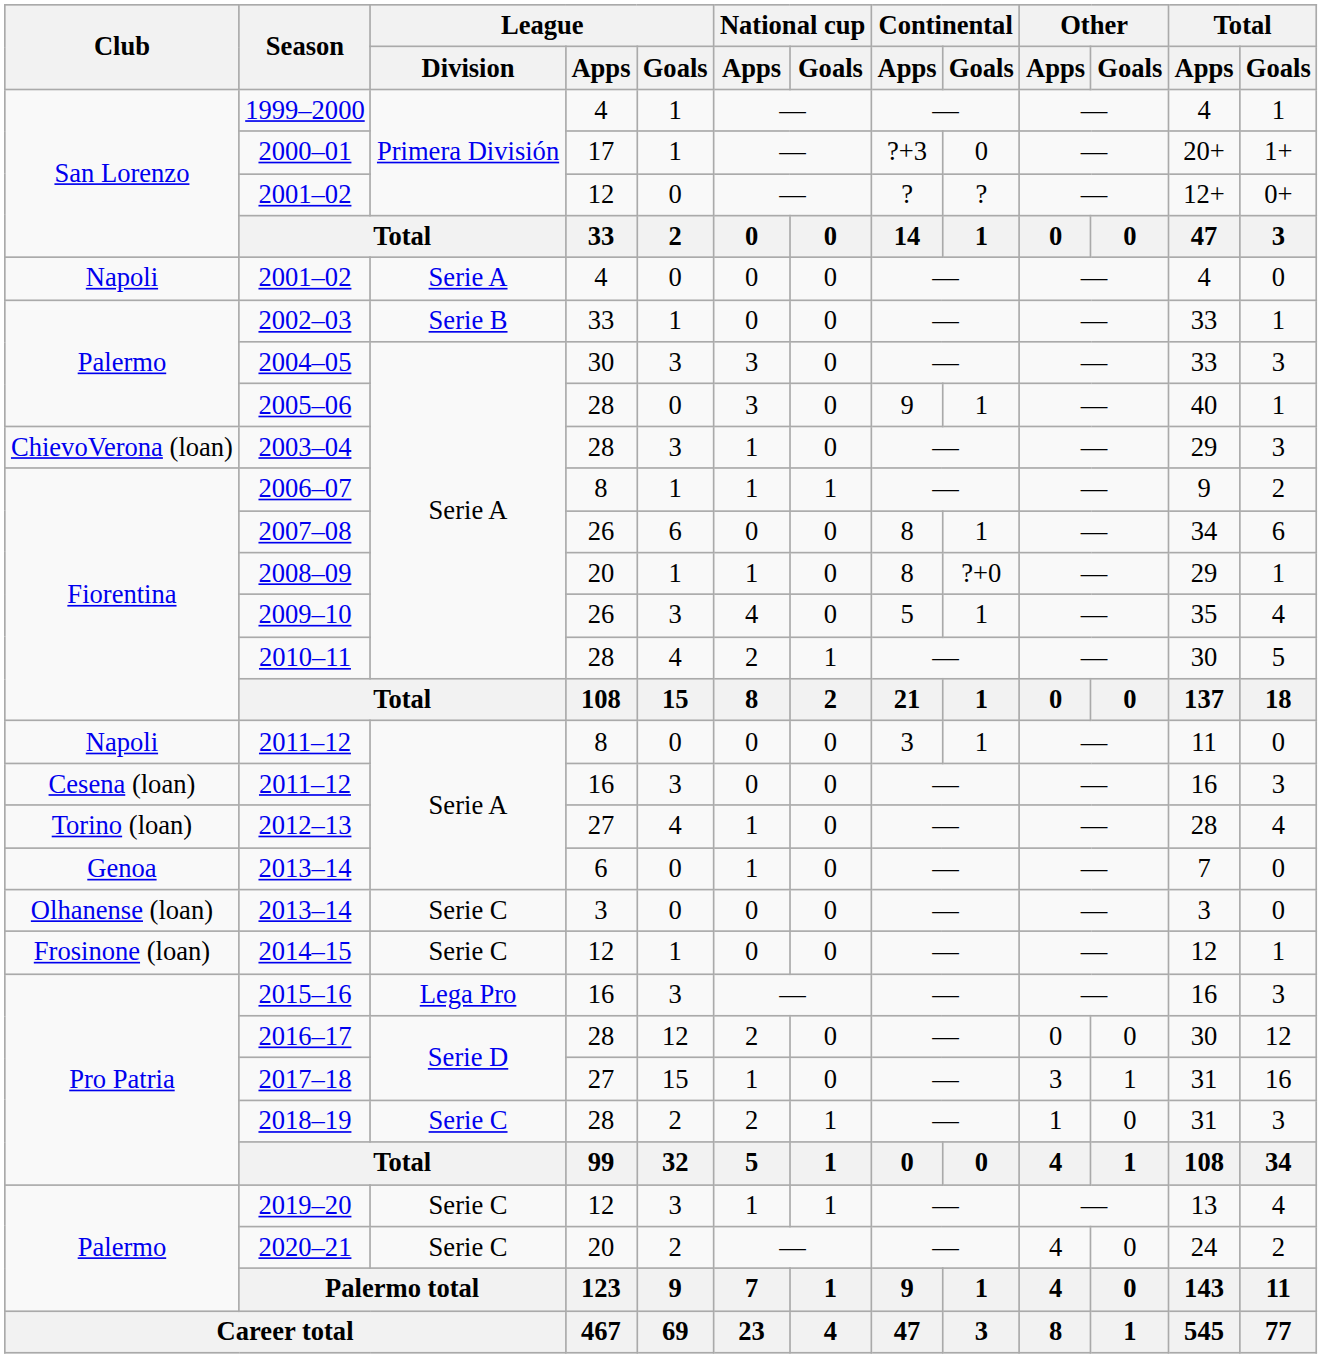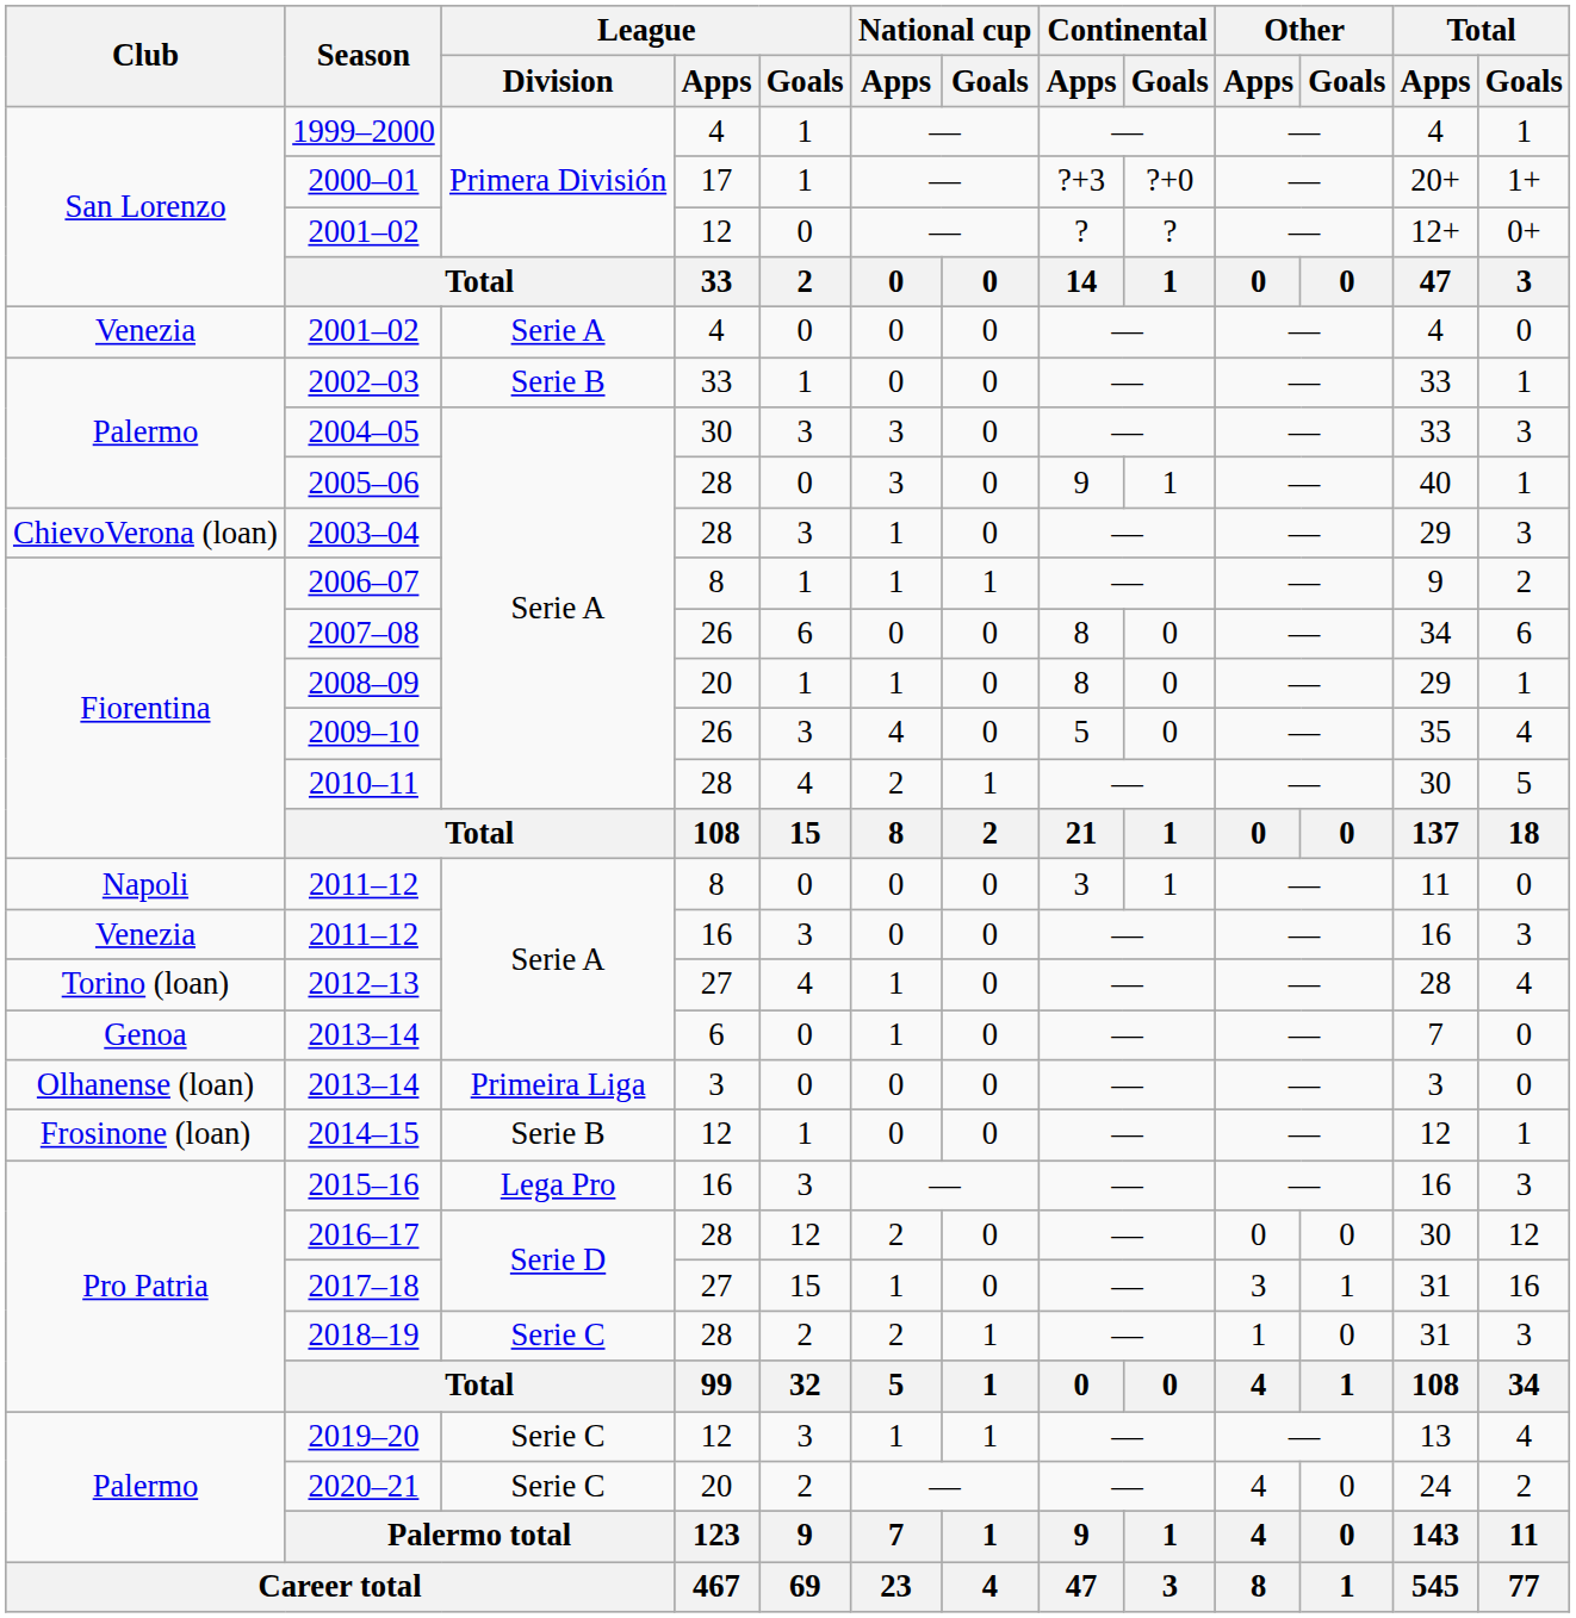 <table class="wikitable" style="text-align: center;">
 <tr>
 <th rowspan="2">Club</th>
 <th rowspan="2">Season</th>
 <th colspan="3">League</th>
 <th colspan="2">National cup</th>
 <th colspan="2">Continental</th>
 <th colspan="2">Other</th>
 <th colspan="2">Total</th>
 </tr>
 <tr>
 <th>Division</th>
 <th>Apps</th>
 <th>Goals</th>
 <th>Apps</th>
 <th>Goals</th>
 <th>Apps</th>
 <th>Goals</th>
 <th>Apps</th>
 <th>Goals</th>
 <th>Apps</th>
 <th>Goals</th>
 </tr>
 <tr>
 <td rowspan="4"><a href='#'>San Lorenzo</a></td>
 <td><a href='#'>1999–2000</a></td>
 <td rowspan="3"><a href='#'>Primera División</a></td>
 <td>4</td>
 <td>1</td>
 <td colspan="2">—</td>
 <td colspan="2">—</td>
 <td colspan="2">—</td>
 <td>4</td>
 <td>1</td>
 </tr>
 <tr>
 <td><a href='#'>2000–01</a></td>
 <td>17</td>
 <td>1</td>
 <td colspan="2">—</td>
 <td>?+3</td>
-<td>0</td>
+<td>?+0</td>
 <td colspan="2">—</td>
 <td>20+</td>
 <td>1+</td>
 </tr>
 <tr>
 <td><a href='#'>2001–02</a></td>
 <td>12</td>
 <td>0</td>
 <td colspan="2">—</td>
 <td>?</td>
 <td>?</td>
 <td colspan="2">—</td>
 <td>12+</td>
 <td>0+</td>
 </tr>
 <tr>
 <th colspan="2">Total</th>
 <th>33</th>
 <th>2</th>
 <th>0</th>
 <th>0</th>
 <th>14</th>
 <th>1</th>
 <th>0</th>
 <th>0</th>
 <th>47</th>
 <th>3</th>
 </tr>
 <tr>
-<td><a href='#'>Napoli</a></td>
+<td><a href='#'>Venezia</a></td>
 <td><a href='#'>2001–02</a></td>
 <td><a href='#'>Serie A</a></td>
 <td>4</td>
 <td>0</td>
 <td>0</td>
 <td>0</td>
 <td colspan="2">—</td>
 <td colspan="2">—</td>
 <td>4</td>
 <td>0</td>
 </tr>
 <tr>
 <td rowspan="3"><a href='#'>Palermo</a></td>
 <td><a href='#'>2002–03</a></td>
 <td><a href='#'>Serie B</a></td>
 <td>33</td>
 <td>1</td>
 <td>0</td>
 <td>0</td>
 <td colspan="2">—</td>
 <td colspan="2">—</td>
 <td>33</td>
 <td>1</td>
 </tr>
 <tr>
 <td><a href='#'>2004–05</a></td>
 <td rowspan="8">Serie A</td>
 <td>30</td>
 <td>3</td>
 <td>3</td>
 <td>0</td>
 <td colspan="2">—</td>
 <td colspan="2">—</td>
 <td>33</td>
 <td>3</td>
 </tr>
 <tr>
 <td><a href='#'>2005–06</a></td>
 <td>28</td>
 <td>0</td>
 <td>3</td>
 <td>0</td>
 <td>9</td>
 <td>1</td>
 <td colspan="2">—</td>
 <td>40</td>
 <td>1</td>
 </tr>
 <tr>
 <td><a href='#'>ChievoVerona</a> (loan)</td>
 <td><a href='#'>2003–04</a></td>
 <td>28</td>
 <td>3</td>
 <td>1</td>
 <td>0</td>
 <td colspan="2">—</td>
 <td colspan="2">—</td>
 <td>29</td>
 <td>3</td>
 </tr>
 <tr>
 <td rowspan="6"><a href='#'>Fiorentina</a></td>
 <td><a href='#'>2006–07</a></td>
 <td>8</td>
 <td>1</td>
 <td>1</td>
 <td>1</td>
 <td colspan="2">—</td>
 <td colspan="2">—</td>
 <td>9</td>
 <td>2</td>
 </tr>
 <tr>
 <td><a href='#'>2007–08</a></td>
 <td>26</td>
 <td>6</td>
 <td>0</td>
 <td>0</td>
 <td>8</td>
-<td>1</td>
+<td>0</td>
 <td colspan="2">—</td>
 <td>34</td>
 <td>6</td>
 </tr>
 <tr>
 <td><a href='#'>2008–09</a></td>
 <td>20</td>
 <td>1</td>
 <td>1</td>
 <td>0</td>
 <td>8</td>
-<td>?+0</td>
+<td>0</td>
 <td colspan="2">—</td>
 <td>29</td>
 <td>1</td>
 </tr>
 <tr>
 <td><a href='#'>2009–10</a></td>
 <td>26</td>
 <td>3</td>
 <td>4</td>
 <td>0</td>
 <td>5</td>
-<td>1</td>
+<td>0</td>
 <td colspan="2">—</td>
 <td>35</td>
 <td>4</td>
 </tr>
 <tr>
 <td><a href='#'>2010–11</a></td>
 <td>28</td>
 <td>4</td>
 <td>2</td>
 <td>1</td>
 <td colspan="2">—</td>
 <td colspan="2">—</td>
 <td>30</td>
 <td>5</td>
 </tr>
 <tr>
 <th colspan="2">Total</th>
 <th>108</th>
 <th>15</th>
 <th>8</th>
 <th>2</th>
 <th>21</th>
 <th>1</th>
 <th>0</th>
 <th>0</th>
 <th>137</th>
 <th>18</th>
 </tr>
 <tr>
 <td><a href='#'>Napoli</a></td>
 <td><a href='#'>2011–12</a></td>
 <td rowspan="4">Serie A</td>
 <td>8</td>
 <td>0</td>
 <td>0</td>
 <td>0</td>
 <td>3</td>
 <td>1</td>
 <td colspan="2">—</td>
 <td>11</td>
 <td>0</td>
 </tr>
 <tr>
-<td><a href='#'>Cesena</a> (loan)</td>
+<td><a href='#'>Venezia</a></td>
 <td><a href='#'>2011–12</a></td>
 <td>16</td>
 <td>3</td>
 <td>0</td>
 <td>0</td>
 <td colspan="2">—</td>
 <td colspan="2">—</td>
 <td>16</td>
 <td>3</td>
 </tr>
 <tr>
 <td><a href='#'>Torino</a> (loan)</td>
 <td><a href='#'>2012–13</a></td>
 <td>27</td>
 <td>4</td>
 <td>1</td>
 <td>0</td>
 <td colspan="2">—</td>
 <td colspan="2">—</td>
 <td>28</td>
 <td>4</td>
 </tr>
 <tr>
 <td><a href='#'>Genoa</a></td>
 <td><a href='#'>2013–14</a></td>
 <td>6</td>
 <td>0</td>
 <td>1</td>
 <td>0</td>
 <td colspan="2">—</td>
 <td colspan="2">—</td>
 <td>7</td>
 <td>0</td>
 </tr>
 <tr>
 <td><a href='#'>Olhanense</a> (loan)</td>
 <td><a href='#'>2013–14</a></td>
-<td>Serie C</td>
+<td><a href='#'>Primeira Liga</a></td>
 <td>3</td>
 <td>0</td>
 <td>0</td>
 <td>0</td>
 <td colspan="2">—</td>
 <td colspan="2">—</td>
 <td>3</td>
 <td>0</td>
 </tr>
 <tr>
 <td><a href='#'>Frosinone</a> (loan)</td>
 <td><a href='#'>2014–15</a></td>
-<td>Serie C</td>
+<td>Serie B</td>
 <td>12</td>
 <td>1</td>
 <td>0</td>
 <td>0</td>
 <td colspan="2">—</td>
 <td colspan="2">—</td>
 <td>12</td>
 <td>1</td>
 </tr>
 <tr>
 <td rowspan="5"><a href='#'>Pro Patria</a></td>
 <td><a href='#'>2015–16</a></td>
 <td><a href='#'>Lega Pro</a></td>
 <td>16</td>
 <td>3</td>
 <td colspan="2">—</td>
 <td colspan="2">—</td>
 <td colspan="2">—</td>
 <td>16</td>
 <td>3</td>
 </tr>
 <tr>
 <td><a href='#'>2016–17</a></td>
 <td rowspan="2"><a href='#'>Serie D</a></td>
 <td>28</td>
 <td>12</td>
 <td>2</td>
 <td>0</td>
 <td colspan="2">—</td>
 <td>0</td>
 <td>0</td>
 <td>30</td>
 <td>12</td>
 </tr>
 <tr>
 <td><a href='#'>2017–18</a></td>
 <td>27</td>
 <td>15</td>
 <td>1</td>
 <td>0</td>
 <td colspan="2">—</td>
 <td>3</td>
 <td>1</td>
 <td>31</td>
 <td>16</td>
 </tr>
 <tr>
 <td><a href='#'>2018–19</a></td>
 <td><a href='#'>Serie C</a></td>
 <td>28</td>
 <td>2</td>
 <td>2</td>
 <td>1</td>
 <td colspan="2">—</td>
 <td>1</td>
 <td>0</td>
 <td>31</td>
 <td>3</td>
 </tr>
 <tr>
 <th colspan="2">Total</th>
 <th>99</th>
 <th>32</th>
 <th>5</th>
 <th>1</th>
 <th>0</th>
 <th>0</th>
 <th>4</th>
 <th>1</th>
 <th>108</th>
 <th>34</th>
 </tr>
 <tr>
 <td rowspan="3"><a href='#'>Palermo</a></td>
 <td><a href='#'>2019–20</a></td>
 <td>Serie C</td>
 <td>12</td>
 <td>3</td>
 <td>1</td>
 <td>1</td>
 <td colspan="2">—</td>
 <td colspan="2">—</td>
 <td>13</td>
 <td>4</td>
 </tr>
 <tr>
 <td><a href='#'>2020–21</a></td>
 <td>Serie C</td>
 <td>20</td>
 <td>2</td>
 <td colspan="2">—</td>
 <td colspan="2">—</td>
 <td>4</td>
 <td>0</td>
 <td>24</td>
 <td>2</td>
 </tr>
 <tr>
 <th colspan="2">Palermo total</th>
 <th>123</th>
 <th>9</th>
 <th>7</th>
 <th>1</th>
 <th>9</th>
 <th>1</th>
 <th>4</th>
 <th>0</th>
 <th>143</th>
 <th>11</th>
 </tr>
 <tr>
 <th colspan="3">Career total</th>
 <th>467</th>
 <th>69</th>
 <th>23</th>
 <th>4</th>
 <th>47</th>
 <th>3</th>
 <th>8</th>
 <th>1</th>
 <th>545</th>
 <th>77</th>
 </tr>
 </table>
